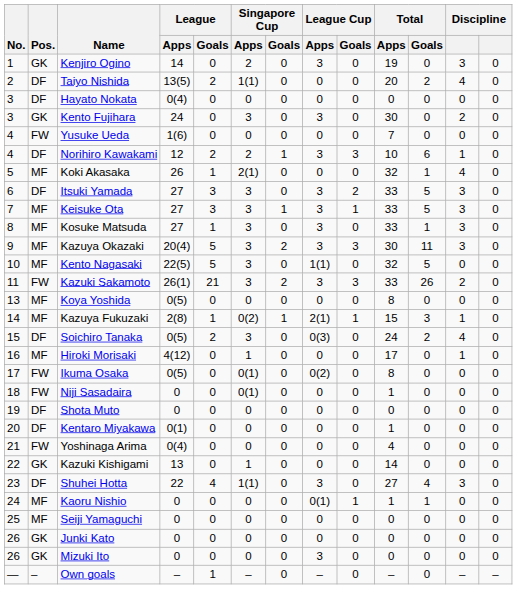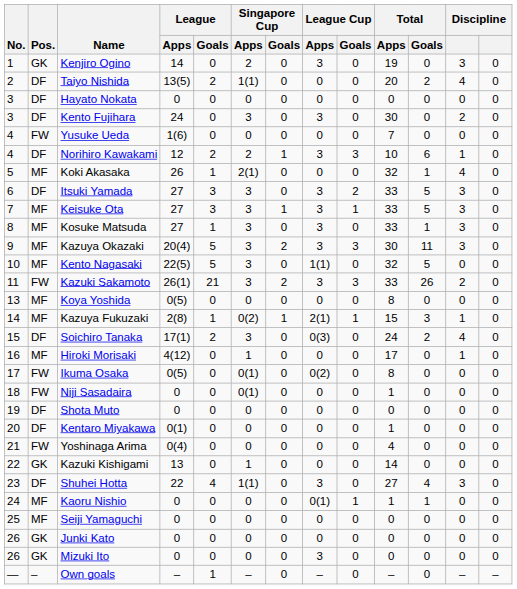 <table class="wikitable" style="text-align:center">
 <tr>
 <th rowspan="2" valign="bottom">No.</th>
 <th rowspan="2" valign="bottom">Pos.</th>
 <th rowspan="2" valign="bottom">Name</th>
 <th colspan="2" width="85">League</th>
 <th colspan="2" width="85">Singapore Cup</th>
 <th colspan="2" width="85">League Cup</th>
 <th colspan="2" width="85">Total</th>
 <th colspan="2" width="85">Discipline</th>
 </tr>
 <tr>
 <th>Apps</th>
 <th>Goals</th>
 <th>Apps</th>
 <th>Goals</th>
 <th>Apps</th>
 <th>Goals</th>
 <th>Apps</th>
 <th>Goals</th>
 <th></th>
 <th></th>
 </tr>
 <tr>
 <td align="left">1</td>
 <td align="left">GK</td>
 <td align="left"> <a href='#'>Kenjiro Ogino</a></td>
 <td>14</td>
 <td>0</td>
 <td>2</td>
 <td>0</td>
 <td>3</td>
 <td>0</td>
 <td>19</td>
 <td>0</td>
 <td>3</td>
 <td>0</td>
 </tr>
 <tr>
 <td align="left">2</td>
 <td align="left">DF</td>
 <td align="left"> <a href='#'>Taiyo Nishida</a></td>
 <td>13(5)</td>
 <td>2</td>
 <td>1(1)</td>
 <td>0</td>
 <td>0</td>
 <td>0</td>
 <td>20</td>
 <td>2</td>
 <td>4</td>
 <td>0</td>
 </tr>
 <tr>
 <td align="left">3</td>
 <td align="left">DF</td>
 <td align="left"> <a href='#'>Hayato Nokata</a></td>
-<td>0(4)</td>
+<td>0</td>
 <td>0</td>
 <td>0</td>
 <td>0</td>
 <td>0</td>
 <td>0</td>
 <td>0</td>
 <td>0</td>
 <td>0</td>
 <td>0</td>
 </tr>
 <tr>
 <td align="left">3</td>
-<td align="left">GK</td>
+<td align="left">DF</td>
 <td align="left"> <a href='#'>Kento Fujihara</a></td>
 <td>24</td>
 <td>0</td>
 <td>3</td>
 <td>0</td>
 <td>3</td>
 <td>0</td>
 <td>30</td>
 <td>0</td>
 <td>2</td>
 <td>0</td>
 </tr>
 <tr>
 <td align="left">4</td>
 <td align="left">FW</td>
 <td align="left"> <a href='#'>Yusuke Ueda</a></td>
 <td>1(6)</td>
 <td>0</td>
 <td>0</td>
 <td>0</td>
 <td>0</td>
 <td>0</td>
 <td>7</td>
 <td>0</td>
 <td>0</td>
 <td>0</td>
 </tr>
 <tr>
 <td align="left">4</td>
 <td align="left">DF</td>
 <td align="left"> <a href='#'>Norihiro Kawakami</a></td>
 <td>12</td>
 <td>2</td>
 <td>2</td>
 <td>1</td>
 <td>3</td>
 <td>3</td>
 <td>10</td>
 <td>6</td>
 <td>1</td>
 <td>0</td>
 </tr>
 <tr>
 <td align="left">5</td>
 <td align="left">MF</td>
 <td align="left"> Koki Akasaka</td>
 <td>26</td>
 <td>1</td>
 <td>2(1)</td>
 <td>0</td>
 <td>0</td>
 <td>0</td>
 <td>32</td>
 <td>1</td>
 <td>4</td>
 <td>0</td>
 </tr>
 <tr>
 <td align="left">6</td>
 <td align="left">DF</td>
 <td align="left"> <a href='#'>Itsuki Yamada</a></td>
 <td>27</td>
 <td>3</td>
 <td>3</td>
 <td>0</td>
 <td>3</td>
 <td>2</td>
 <td>33</td>
 <td>5</td>
 <td>3</td>
 <td>0</td>
 </tr>
 <tr>
 <td align="left">7</td>
 <td align="left">MF</td>
 <td align="left"> <a href='#'>Keisuke Ota</a></td>
 <td>27</td>
 <td>3</td>
 <td>3</td>
 <td>1</td>
 <td>3</td>
 <td>1</td>
 <td>33</td>
 <td>5</td>
 <td>3</td>
 <td>0</td>
 </tr>
 <tr>
 <td align="left">8</td>
 <td align="left">MF</td>
 <td align="left"> Kosuke Matsuda</td>
 <td>27</td>
 <td>1</td>
 <td>3</td>
 <td>0</td>
 <td>3</td>
 <td>0</td>
 <td>33</td>
 <td>1</td>
 <td>3</td>
 <td>0</td>
 </tr>
 <tr>
 <td align="left">9</td>
 <td align="left">MF</td>
 <td align="left"> Kazuya Okazaki</td>
 <td>20(4)</td>
 <td>5</td>
 <td>3</td>
 <td>2</td>
 <td>3</td>
 <td>3</td>
 <td>30</td>
 <td>11</td>
 <td>3</td>
 <td>0</td>
 </tr>
 <tr>
 <td align="left">10</td>
 <td align="left">MF</td>
 <td align="left"> <a href='#'>Kento Nagasaki</a></td>
 <td>22(5)</td>
 <td>5</td>
 <td>3</td>
 <td>0</td>
 <td>1(1)</td>
 <td>0</td>
 <td>32</td>
 <td>5</td>
 <td>0</td>
 <td>0</td>
 </tr>
 <tr>
 <td align="left">11</td>
 <td align="left">FW</td>
 <td align="left"> <a href='#'>Kazuki Sakamoto</a></td>
 <td>26(1)</td>
 <td>21</td>
 <td>3</td>
 <td>2</td>
 <td>3</td>
 <td>3</td>
 <td>33</td>
 <td>26</td>
 <td>2</td>
 <td>0</td>
 </tr>
 <tr>
 <td align="left">13</td>
 <td align="left">MF</td>
 <td align="left"> <a href='#'>Koya Yoshida</a></td>
 <td>0(5)</td>
 <td>0</td>
 <td>0</td>
 <td>0</td>
 <td>0</td>
 <td>0</td>
 <td>8</td>
 <td>0</td>
 <td>0</td>
 <td>0</td>
 </tr>
 <tr>
 <td align="left">14</td>
 <td align="left">MF</td>
 <td align="left"> Kazuya Fukuzaki</td>
 <td>2(8)</td>
 <td>1</td>
 <td>0(2)</td>
 <td>1</td>
 <td>2(1)</td>
 <td>1</td>
 <td>15</td>
 <td>3</td>
 <td>1</td>
 <td>0</td>
 </tr>
 <tr>
 <td align="left">15</td>
 <td align="left">DF</td>
 <td align="left"> <a href='#'>Soichiro Tanaka</a></td>
-<td>0(5)</td>
+<td>17(1)</td>
 <td>2</td>
 <td>3</td>
 <td>0</td>
 <td>0(3)</td>
 <td>0</td>
 <td>24</td>
 <td>2</td>
 <td>4</td>
 <td>0</td>
 </tr>
 <tr>
 <td align="left">16</td>
 <td align="left">MF</td>
 <td align="left"> <a href='#'>Hiroki Morisaki</a></td>
 <td>4(12)</td>
 <td>0</td>
 <td>1</td>
 <td>0</td>
 <td>0</td>
 <td>0</td>
 <td>17</td>
 <td>0</td>
 <td>1</td>
 <td>0</td>
 </tr>
 <tr>
 <td align="left">17</td>
 <td align="left">FW</td>
 <td align="left"> <a href='#'>Ikuma Osaka</a></td>
 <td>0(5)</td>
 <td>0</td>
 <td>0(1)</td>
 <td>0</td>
 <td>0(2)</td>
 <td>0</td>
 <td>8</td>
 <td>0</td>
 <td>0</td>
 <td>0</td>
 </tr>
 <tr>
 <td align="left">18</td>
 <td align="left">FW</td>
 <td align="left"> <a href='#'>Niji Sasadaira</a></td>
 <td>0</td>
 <td>0</td>
 <td>0(1)</td>
 <td>0</td>
 <td>0</td>
 <td>0</td>
 <td>1</td>
 <td>0</td>
 <td>0</td>
 <td>0</td>
 </tr>
 <tr>
 <td align="left">19</td>
 <td align="left">DF</td>
 <td align="left"> <a href='#'>Shota Muto</a></td>
 <td>0</td>
 <td>0</td>
 <td>0</td>
 <td>0</td>
 <td>0</td>
 <td>0</td>
 <td>0</td>
 <td>0</td>
 <td>0</td>
 <td>0</td>
 </tr>
 <tr>
 <td align="left">20</td>
 <td align="left">DF</td>
 <td align="left"> <a href='#'>Kentaro Miyakawa</a></td>
 <td>0(1)</td>
 <td>0</td>
 <td>0</td>
 <td>0</td>
 <td>0</td>
 <td>0</td>
 <td>1</td>
 <td>0</td>
 <td>0</td>
 <td>0</td>
 </tr>
 <tr>
 <td align="left">21</td>
 <td align="left">FW</td>
 <td align="left"> Yoshinaga Arima</td>
 <td>0(4)</td>
 <td>0</td>
 <td>0</td>
 <td>0</td>
 <td>0</td>
 <td>0</td>
 <td>4</td>
 <td>0</td>
 <td>0</td>
 <td>0</td>
 </tr>
 <tr>
 <td align="left">22</td>
 <td align="left">GK</td>
 <td align="left"> Kazuki Kishigami</td>
 <td>13</td>
 <td>0</td>
 <td>1</td>
 <td>0</td>
 <td>0</td>
 <td>0</td>
 <td>14</td>
 <td>0</td>
 <td>0</td>
 <td>0</td>
 </tr>
 <tr>
 <td align="left">23</td>
 <td align="left">DF</td>
 <td align="left"> <a href='#'>Shuhei Hotta</a></td>
 <td>22</td>
 <td>4</td>
 <td>1(1)</td>
 <td>0</td>
 <td>3</td>
 <td>0</td>
 <td>27</td>
 <td>4</td>
 <td>3</td>
 <td>0</td>
 </tr>
 <tr>
 <td align="left">24</td>
 <td align="left">MF</td>
 <td align="left"> <a href='#'>Kaoru Nishio</a></td>
 <td>0</td>
 <td>0</td>
 <td>0</td>
 <td>0</td>
 <td>0(1)</td>
 <td>1</td>
 <td>1</td>
 <td>1</td>
 <td>0</td>
 <td>0</td>
 </tr>
 <tr>
 <td align="left">25</td>
 <td align="left">MF</td>
 <td align="left"> <a href='#'>Seiji Yamaguchi</a></td>
 <td>0</td>
 <td>0</td>
 <td>0</td>
 <td>0</td>
 <td>0</td>
 <td>0</td>
 <td>0</td>
 <td>0</td>
 <td>0</td>
 <td>0</td>
 </tr>
 <tr>
 <td align="left">26</td>
 <td align="left">GK</td>
 <td align="left"> <a href='#'>Junki Kato</a></td>
 <td>0</td>
 <td>0</td>
 <td>0</td>
 <td>0</td>
 <td>0</td>
 <td>0</td>
 <td>0</td>
 <td>0</td>
 <td>0</td>
 <td>0</td>
 </tr>
 <tr>
 <td align="left">26</td>
 <td align="left">GK</td>
 <td align="left"> <a href='#'>Mizuki Ito</a></td>
 <td>0</td>
 <td>0</td>
 <td>0</td>
 <td>0</td>
 <td>3</td>
 <td>0</td>
 <td>0</td>
 <td>0</td>
 <td>0</td>
 <td>0</td>
 </tr>
 <tr>
 <td align="left">—</td>
 <td align="left">–</td>
 <td align="left"><a href='#'>Own goals</a></td>
 <td>–</td>
 <td>1</td>
 <td>–</td>
 <td>0</td>
 <td>–</td>
 <td>0</td>
 <td>–</td>
 <td>0</td>
 <td>–</td>
 <td>–</td>
 </tr>
 </table>
